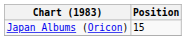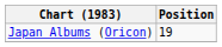 <table class="wikitable plainrowheaders">
 <tr>
 <th>Chart (1983)</th>
 <th>Position</th>
 </tr>
 <tr>
 <td><a href='#'>Japan Albums</a> (<a href='#'>Oricon</a>)</td>
-<td>15</td>
+<td>19</td>
 </tr>
 <tr>
 </tr>
 </table>
